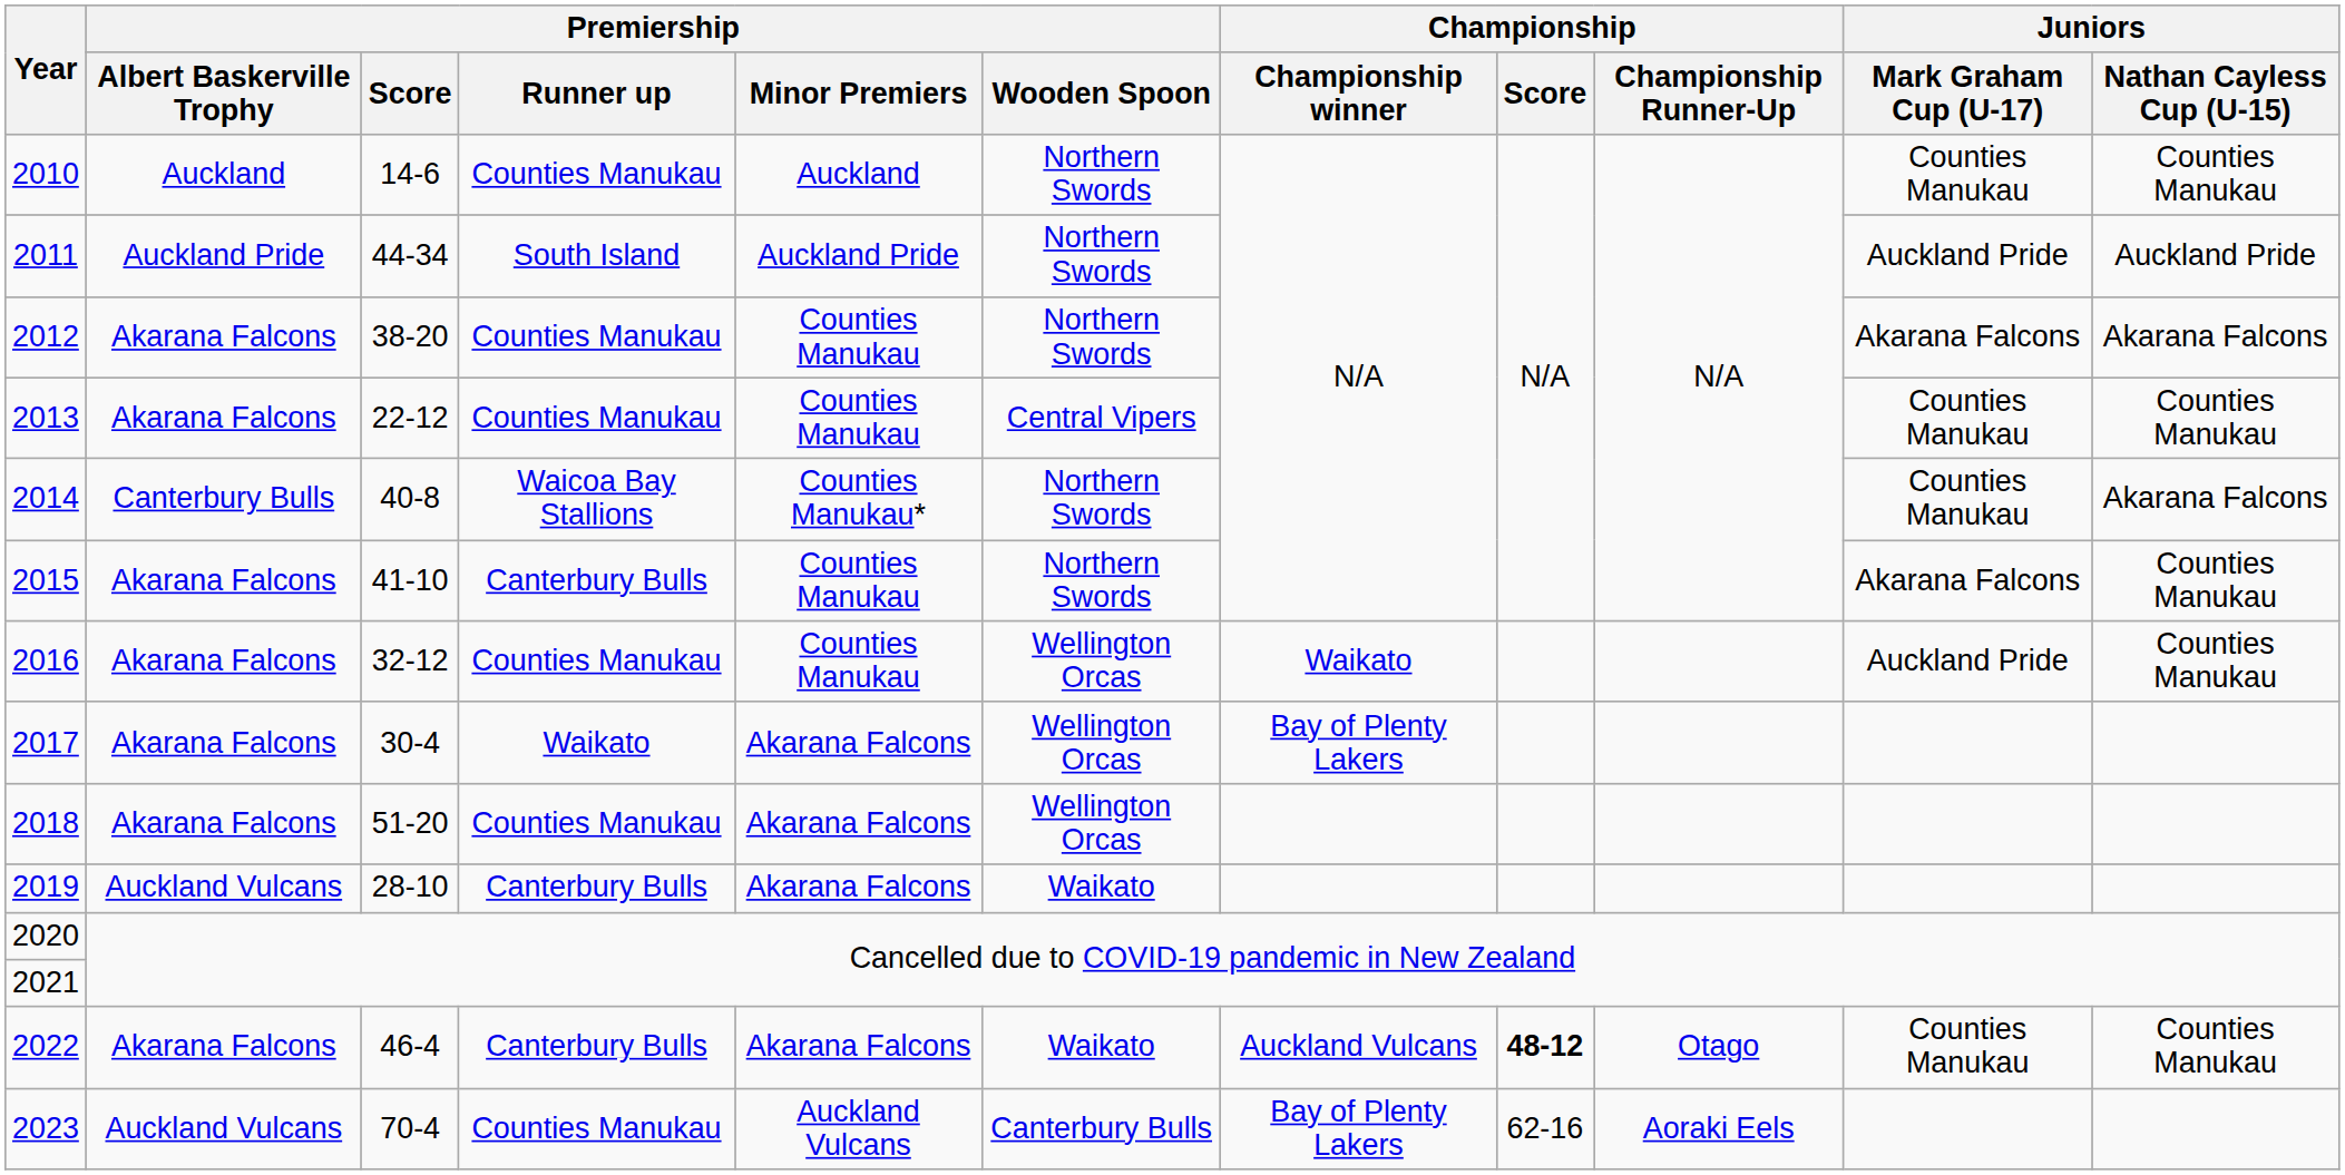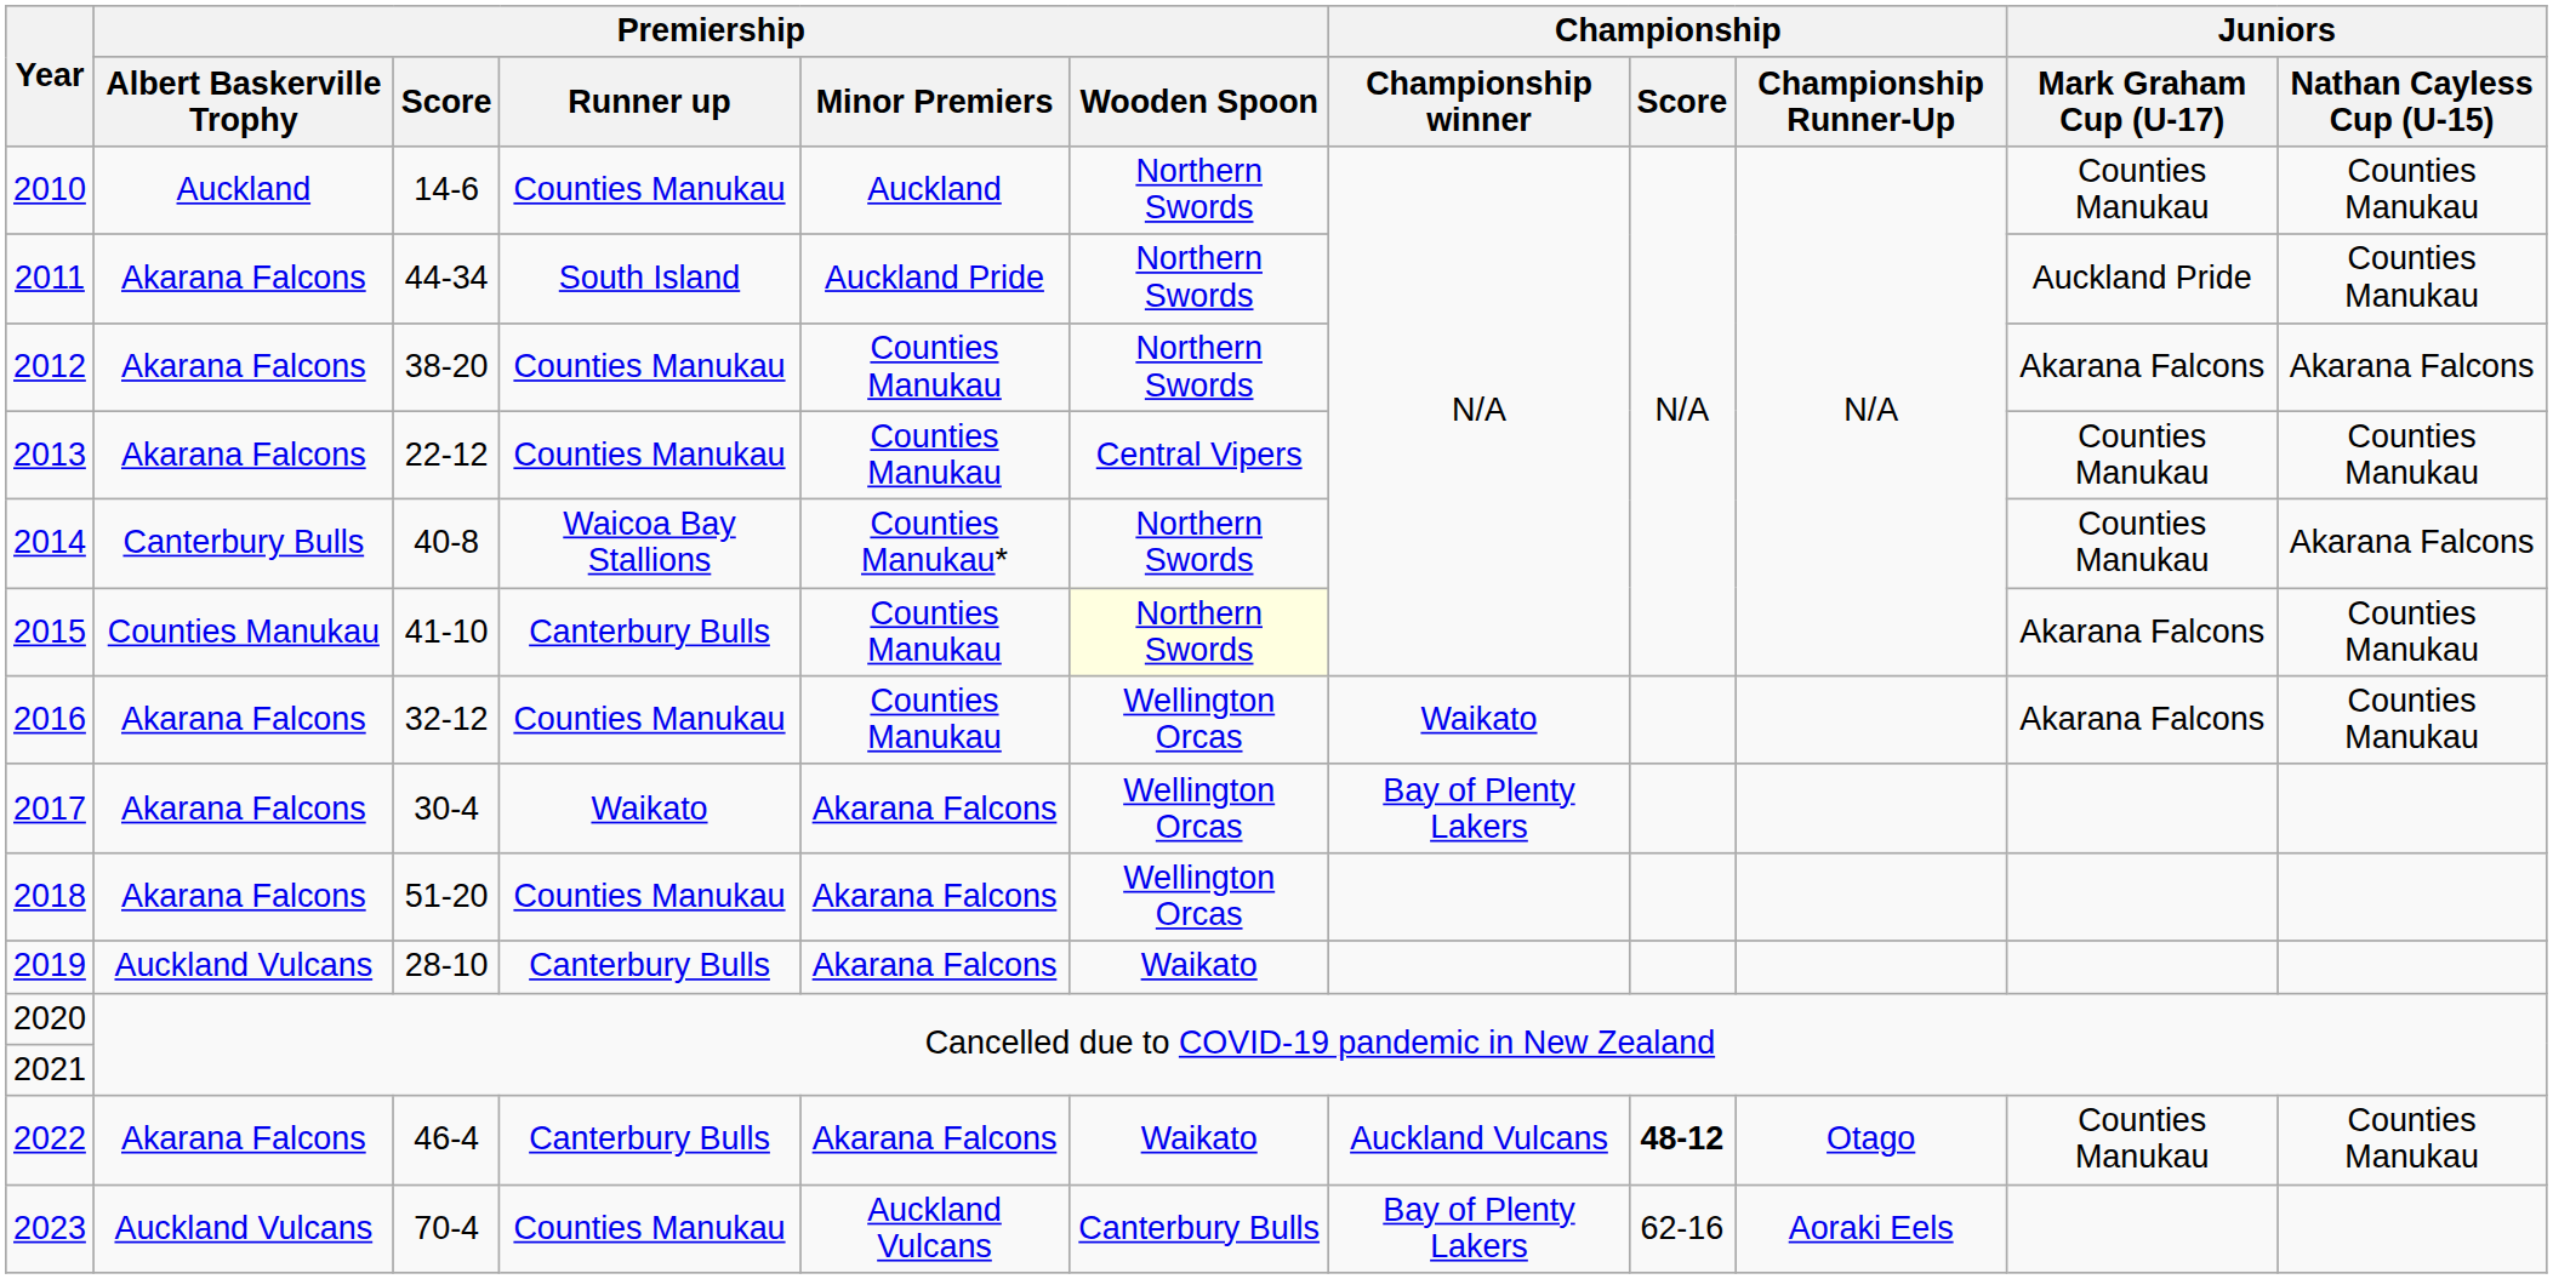 <table class="wikitable" style="text-align:center;">
 <tr>
 <th rowspan="2">Year</th>
 <th colspan="5">Premiership</th>
 <th colspan="3">Championship</th>
 <th colspan="2">Juniors</th>
 </tr>
 <tr>
 <th width="140">Albert Baskerville Trophy</th>
 <th style="width:40px;">Score</th>
 <th width="140">Runner up</th>
 <th width="125">Minor Premiers</th>
 <th width="120">Wooden Spoon</th>
 <th width="140">Championship winner</th>
 <th>Score</th>
 <th>Championship Runner-Up</th>
 <th width="125">Mark Graham Cup (U-17)</th>
 <th width="125">Nathan Cayless Cup (U-15)</th>
 </tr>
 <tr>
 <td><a href='#'>2010</a></td>
 <td> <a href='#'>Auckland</a></td>
 <td>14-6</td>
 <td> <a href='#'>Counties Manukau</a></td>
 <td> <a href='#'>Auckland</a></td>
 <td> <a href='#'>Northern Swords</a></td>
 <td rowspan="6">N/A</td>
 <td rowspan="6">N/A</td>
 <td rowspan="6">N/A</td>
 <td> Counties Manukau</td>
 <td> Counties Manukau</td>
 </tr>
 <tr>
 <td><a href='#'>2011</a></td>
-<td> <a href='#'>Auckland Pride</a></td>
+<td> <a href='#'>Akarana Falcons</a></td>
 <td>44-34</td>
 <td> <a href='#'>South Island</a></td>
 <td> <a href='#'>Auckland Pride</a></td>
 <td> <a href='#'>Northern Swords</a></td>
 <td> Auckland Pride</td>
-<td> Auckland Pride</td>
+<td> Counties Manukau</td>
 </tr>
 <tr>
 <td><a href='#'>2012</a></td>
 <td> <a href='#'>Akarana Falcons</a></td>
 <td>38-20</td>
 <td> <a href='#'>Counties Manukau</a></td>
 <td> <a href='#'>Counties Manukau</a></td>
 <td> <a href='#'>Northern Swords</a></td>
 <td> Akarana Falcons</td>
 <td> Akarana Falcons</td>
 </tr>
 <tr>
 <td><a href='#'>2013</a></td>
 <td> <a href='#'>Akarana Falcons</a></td>
 <td>22-12</td>
 <td> <a href='#'>Counties Manukau</a></td>
 <td> <a href='#'>Counties Manukau</a></td>
 <td> <a href='#'>Central Vipers</a></td>
 <td> Counties Manukau</td>
 <td> Counties Manukau</td>
 </tr>
 <tr>
 <td><a href='#'>2014</a></td>
 <td> <a href='#'>Canterbury Bulls</a></td>
 <td>40-8</td>
 <td> <a href='#'>Waicoa Bay Stallions</a></td>
 <td> <a href='#'>Counties Manukau</a>*</td>
 <td> <a href='#'>Northern Swords</a></td>
 <td> Counties Manukau</td>
 <td> Akarana Falcons</td>
 </tr>
 <tr>
 <td><a href='#'>2015</a></td>
-<td> <a href='#'>Akarana Falcons</a></td>
+<td> <a href='#'>Counties Manukau</a></td>
 <td>41-10</td>
 <td> <a href='#'>Canterbury Bulls</a></td>
 <td> <a href='#'>Counties Manukau</a></td>
-<td> <a href='#'>Northern Swords</a></td>
+<td style="background: lightyellow;"> <a href='#'>Northern Swords</a></td>
 <td> Akarana Falcons</td>
 <td> Counties Manukau</td>
 </tr>
 <tr>
 <td><a href='#'>2016</a></td>
 <td> <a href='#'>Akarana Falcons</a></td>
 <td>32-12</td>
 <td> <a href='#'>Counties Manukau</a></td>
 <td> <a href='#'>Counties Manukau</a></td>
 <td> <a href='#'>Wellington Orcas</a></td>
 <td> <a href='#'>Waikato</a></td>
 <td></td>
 <td></td>
-<td> Auckland Pride</td>
+<td> Akarana Falcons</td>
 <td> Counties Manukau</td>
 </tr>
 <tr>
 <td><a href='#'>2017</a></td>
 <td> <a href='#'>Akarana Falcons</a></td>
 <td>30-4</td>
 <td> <a href='#'>Waikato</a></td>
 <td> <a href='#'>Akarana Falcons</a></td>
 <td> <a href='#'>Wellington Orcas</a></td>
 <td> <a href='#'>Bay of Plenty Lakers</a></td>
 <td></td>
 <td></td>
 <td></td>
 <td></td>
 </tr>
 <tr>
 <td><a href='#'>2018</a></td>
 <td> <a href='#'>Akarana Falcons</a></td>
 <td>51-20</td>
 <td> <a href='#'>Counties Manukau</a></td>
 <td> <a href='#'>Akarana Falcons</a></td>
 <td> <a href='#'>Wellington Orcas</a></td>
 <td></td>
 <td></td>
 <td></td>
 <td></td>
 <td></td>
 </tr>
 <tr>
 <td><a href='#'>2019</a></td>
 <td> <a href='#'>Auckland Vulcans</a></td>
 <td>28-10</td>
 <td> <a href='#'>Canterbury Bulls</a></td>
 <td> <a href='#'>Akarana Falcons</a></td>
 <td> <a href='#'>Waikato</a></td>
 <td></td>
 <td></td>
 <td></td>
 <td></td>
 <td></td>
 </tr>
 <tr>
 <td>2020</td>
 <td colspan="10" rowspan="2">Cancelled due to <a href='#'>COVID-19 pandemic in New Zealand</a></td>
 </tr>
 <tr>
 <td>2021</td>
 </tr>
 <tr>
 <td><a href='#'>2022</a></td>
 <td> <a href='#'>Akarana Falcons</a></td>
 <td>46-4</td>
 <td> <a href='#'>Canterbury Bulls</a></td>
 <td> <a href='#'>Akarana Falcons</a></td>
 <td> <a href='#'>Waikato</a></td>
 <td> <a href='#'>Auckland Vulcans</a></td>
 <td><strong>48-12</strong></td>
 <td> <a href='#'>Otago</a></td>
 <td> Counties Manukau</td>
 <td> Counties Manukau</td>
 </tr>
 <tr>
 <td><a href='#'>2023</a></td>
 <td> <a href='#'>Auckland Vulcans</a></td>
 <td>70-4</td>
 <td> <a href='#'>Counties Manukau</a></td>
 <td> <a href='#'>Auckland Vulcans</a></td>
 <td> <a href='#'>Canterbury Bulls</a></td>
 <td> <a href='#'>Bay of Plenty Lakers</a></td>
 <td>62-16</td>
 <td> <a href='#'>Aoraki Eels</a></td>
 <td></td>
 <td></td>
 </tr>
 </table>
